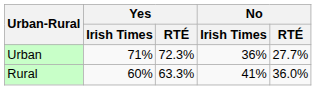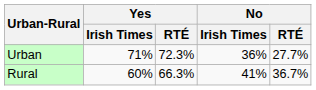 <table class="wikitable">
 <tr>
 <th rowspan=2>Urban-Rural</th>
 <th colspan=2>Yes</th>
 <th colspan=2>No</th>
 </tr>
 <tr>
 <th>Irish Times</th>
 <th>RTÉ</th>
 <th>Irish Times</th>
 <th>RTÉ</th>
 </tr>
 <tr>
 <td style="background:#c8ffc8;">Urban</td>
 <td style="text-align: right;">71%</td>
 <td style="text-align: right;">72.3%</td>
 <td style="text-align: right;">36%</td>
 <td style="text-align: right;">27.7%</td>
 </tr>
 <tr>
 <td style="background:#c8ffc8;">Rural</td>
 <td style="text-align: right;">60%</td>
-<td style="text-align: right;">63.3%</td>
+<td style="text-align: right;">66.3%</td>
 <td style="text-align: right;">41%</td>
-<td style="text-align: right;">36.0%</td>
+<td style="text-align: right;">36.7%</td>
 </tr>
 </table>
